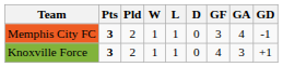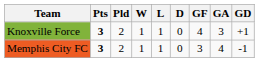 <table class="wikitable" style="text-align: center;">
 <tr>
 <th>Team</th>
 <th width = "20">Pts</th>
 <th width = "20">Pld</th>
 <th width = "20">W</th>
 <th width = "20">L</th>
 <th width = "20">D</th>
 <th width = "20">GF</th>
 <th width = "20">GA</th>
 <th width = "20">GD</th>
 </tr>
 <tr>
+<td style = "text-align:left;background:#81B33B;">Knoxville Force</td>
+<td><strong>3</strong></td>
+<td>2</td>
+<td>1</td>
+<td>1</td>
+<td>0</td>
+<td>4</td>
+<td>3</td>
+<td>+1</td>
+</tr>
+<tr>
 <td style = "text-align:left;background:#EE5C23;">Memphis City FC</td>
 <td><strong>3</strong></td>
 <td>2</td>
 <td>1</td>
 <td>1</td>
 <td>0</td>
 <td>3</td>
 <td>4</td>
 <td>-1</td>
 </tr>
-<tr>
-<td style = "text-align:left;background:#81B33B;">Knoxville Force</td>
-<td><strong>3</strong></td>
-<td>2</td>
-<td>1</td>
-<td>1</td>
-<td>0</td>
-<td>4</td>
-<td>3</td>
-<td>+1</td>
-</tr>
 </table>
